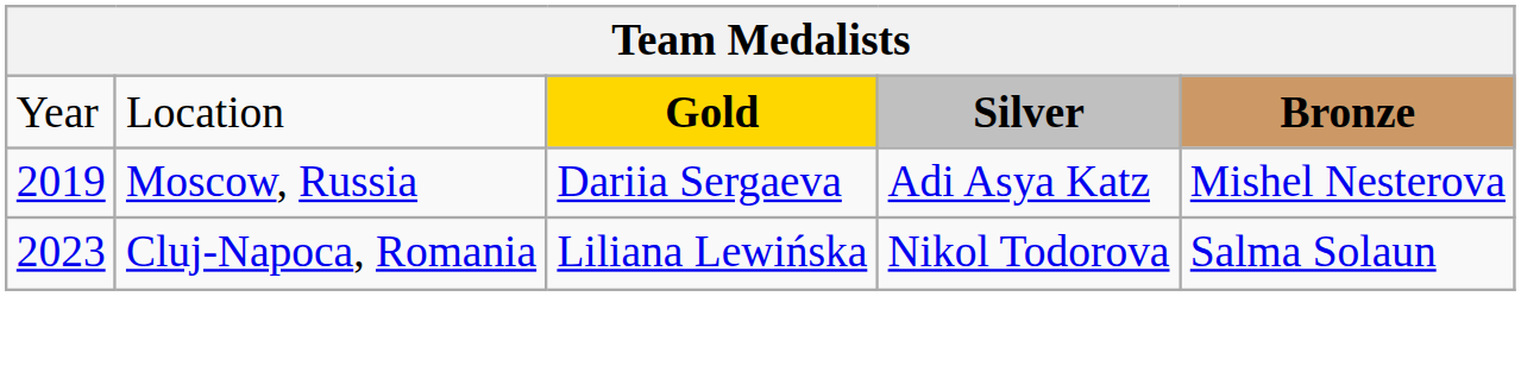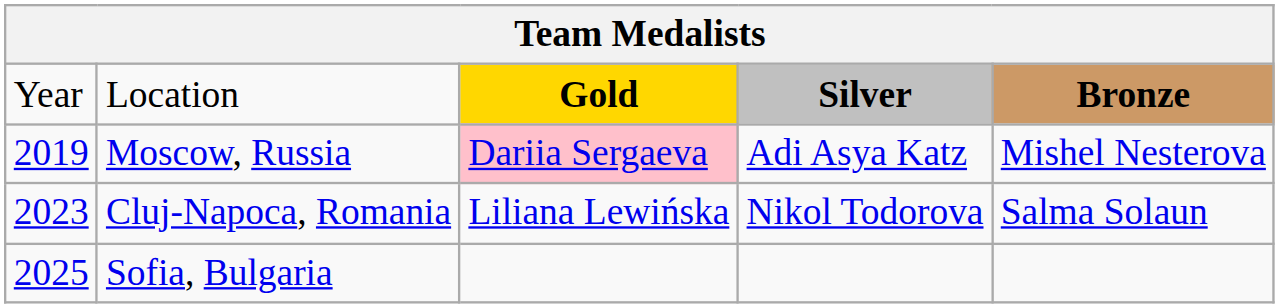 <table class="wikitable">
 <tr>
 <th colspan=5 align="center"><strong>Team Medalists</strong></th>
 </tr>
 <tr>
 <td>Year</td>
 <td>Location</td>
 <td style="text-align:center;background-color:gold;"><strong>Gold</strong></td>
 <td style="text-align:center;background-color:silver;"><strong>Silver</strong></td>
 <td style="text-align:center;background-color:#CC9966;"><strong>Bronze</strong></td>
 </tr>
 <tr>
 <td><a href='#'>2019</a></td>
 <td> <a href='#'>Moscow</a>, <a href='#'>Russia</a></td>
-<td> <a href='#'>Dariia Sergaeva</a></td>
+<td style="background: pink;"> <a href='#'>Dariia Sergaeva</a></td>
 <td> <a href='#'>Adi Asya Katz</a></td>
 <td> <a href='#'>Mishel Nesterova</a></td>
 </tr>
 <tr>
 <td><a href='#'>2023</a></td>
 <td> <a href='#'>Cluj-Napoca</a>, <a href='#'>Romania</a></td>
 <td> <a href='#'>Liliana Lewińska</a></td>
 <td> <a href='#'>Nikol Todorova</a></td>
 <td> <a href='#'>Salma Solaun</a></td>
 </tr>
+<tr>
+<td><a href='#'>2025</a></td>
+<td> <a href='#'>Sofia</a>, <a href='#'>Bulgaria</a></td>
+<td></td>
+<td></td>
+<td></td>
+</tr>
 </table>
